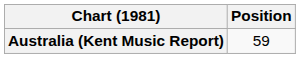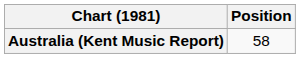 <table class="wikitable plainrowheaders" style="text-align:center">
 <tr>
 <th>Chart (1981)</th>
 <th>Position</th>
 </tr>
 <tr>
 <th scope="row">Australia (Kent Music Report)</th>
-<td>59</td>
+<td>58</td>
 </tr>
 </table>
